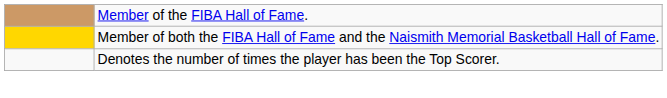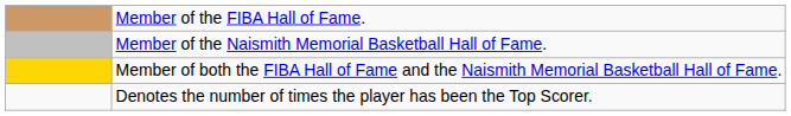 <table class="wikitable">
 <tr>
 <td style="background-color:#cc9966; border:1px solid #aaaaaa; width:6em"></td>
 <td><a href='#'>Member</a> of the <a href='#'>FIBA Hall of Fame</a>.</td>
+</tr>
+<tr>
+<td style="background-color:#C0C0C0; border:1px solid #aaaaaa; width:6em"></td>
+<td><a href='#'>Member</a> of the <a href='#'>Naismith Memorial Basketball Hall of Fame</a>.</td>
 </tr>
 <tr>
 <td style="background-color:#FFD700; border:1px solid #aaaaaa; width:6em"></td>
 <td>Member of both the <a href='#'>FIBA Hall of Fame</a> and the <a href='#'>Naismith Memorial Basketball Hall of Fame</a>.</td>
 </tr>
 <tr>
 <td></td>
 <td>Denotes the number of times the player has been the Top Scorer.</td>
 </tr>
 </table>
